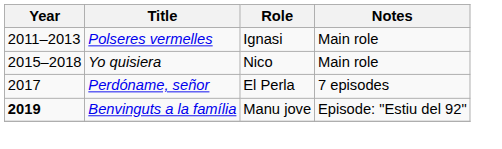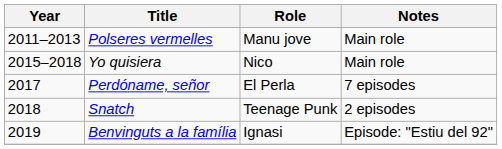 <table class="wikitable sortable">
 <tr>
 <th>Year</th>
 <th>Title</th>
 <th>Role</th>
 <th>Notes</th>
 </tr>
 <tr>
 <td>2011–2013</td>
 <td><em><a href='#'>Polseres vermelles</a></em></td>
-<td>Ignasi</td>
+<td>Manu jove</td>
 <td>Main role</td>
 </tr>
 <tr>
 <td>2015–2018</td>
 <td><em>Yo quisiera</em></td>
 <td>Nico</td>
 <td>Main role</td>
 </tr>
 <tr>
 <td>2017</td>
 <td><em><a href='#'>Perdóname, señor</a></em></td>
 <td>El Perla</td>
 <td>7 episodes</td>
 </tr>
 <tr>
-<td><strong>2019</strong></td>
+<td>2018</td>
+<td><em><a href='#'>Snatch</a></em></td>
+<td>Teenage Punk</td>
+<td>2 episodes</td>
+</tr>
+<tr>
+<td>2019</td>
 <td><em><a href='#'>Benvinguts a la família</a></em></td>
-<td>Manu jove</td>
+<td>Ignasi</td>
 <td>Episode: "Estiu del 92"</td>
 </tr>
 <tr>
 </tr>
 </table>
